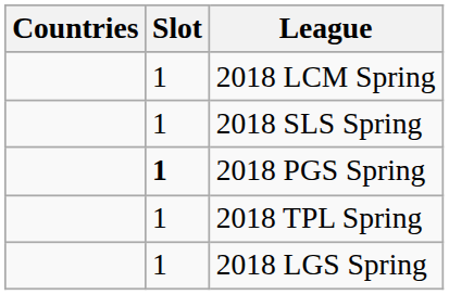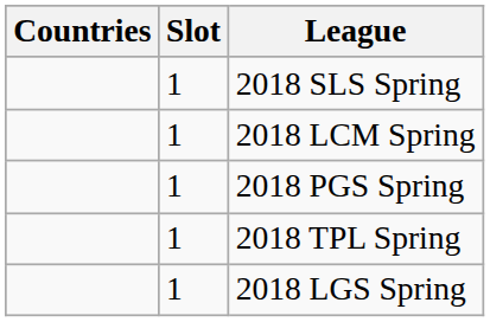 <table class="wikitable">
 <tr>
 <th>Countries</th>
 <th>Slot</th>
 <th>League</th>
 </tr>
 <tr>
 <td></td>
 <td>1</td>
+<td>2018 SLS Spring</td>
+</tr>
+<tr>
+<td></td>
+<td>1</td>
 <td>2018 LCM Spring</td>
 </tr>
 <tr>
 <td></td>
 <td>1</td>
-<td>2018 SLS Spring</td>
-</tr>
-<tr>
-<td></td>
-<td><strong>1</strong></td>
 <td>2018 PGS Spring</td>
 </tr>
 <tr>
 <td></td>
 <td>1</td>
 <td>2018 TPL Spring</td>
 </tr>
 <tr>
 <td></td>
 <td>1</td>
 <td>2018 LGS Spring</td>
 </tr>
 </table>
